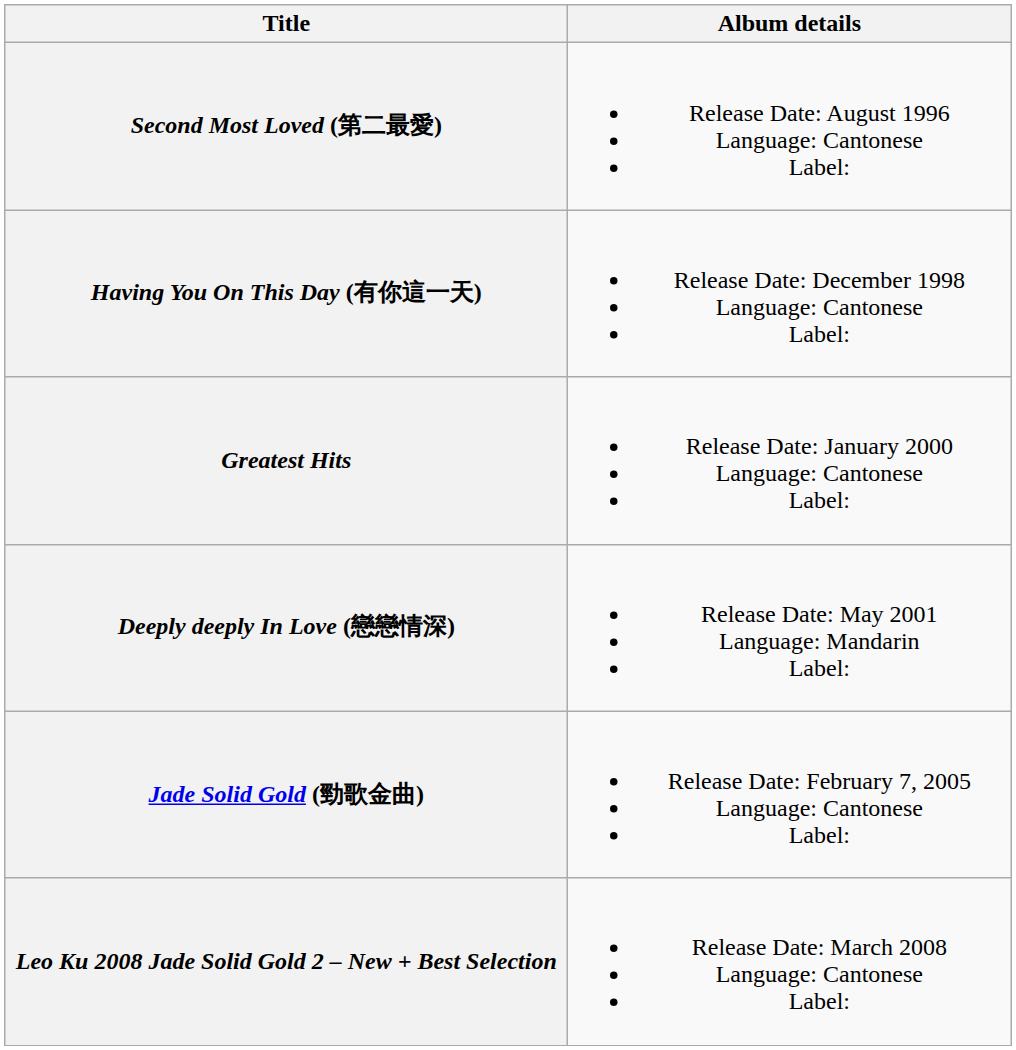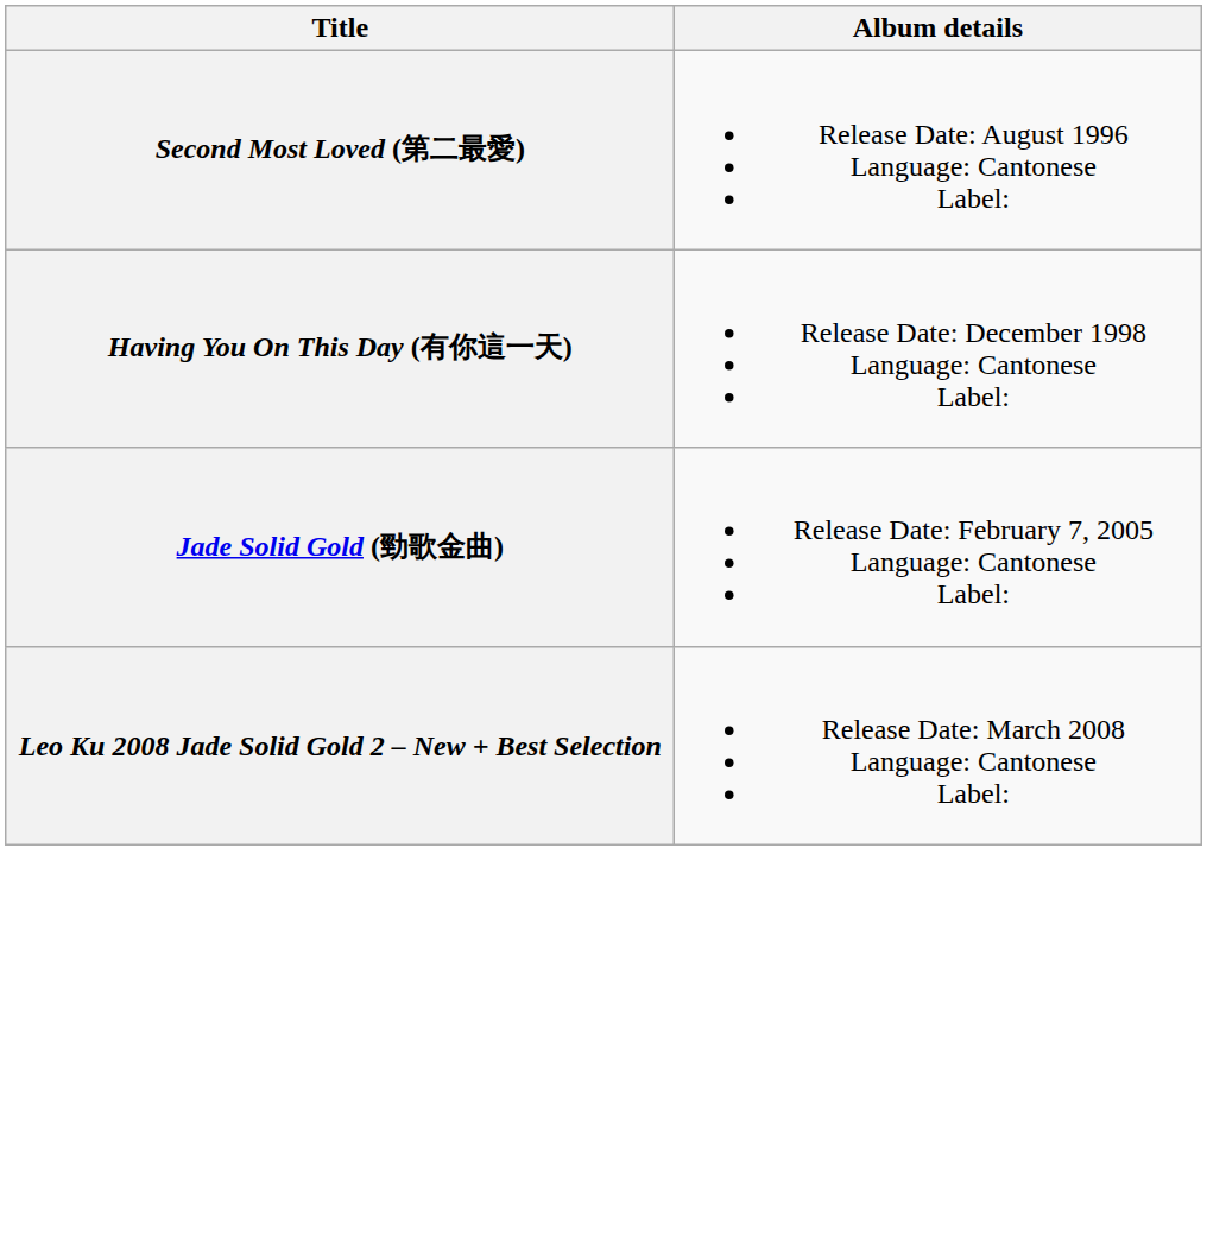 <table class="wikitable plainrowheaders" style="text-align:center;" border="1">
 <tr>
 <th scope="col" style="width:23em;">Title</th>
 <th scope="col" style="width:18em;">Album details</th>
 </tr>
 <tr>
 <th scope="row"><em>Second Most Loved</em> (第二最愛)</th>
 <td><br><ul><li>Release Date: August 1996</li><li>Language: Cantonese</li><li>Label:</li></ul></td>
 </tr>
 <tr>
 <th scope="row"><em>Having You On This Day</em> (有你這一天)</th>
 <td><br><ul><li>Release Date: December 1998</li><li>Language: Cantonese</li><li>Label:</li></ul></td>
 </tr>
 <tr>
-<th scope="row"><em>Greatest Hits</em></th>
-<td><br><ul><li>Release Date: January 2000</li><li>Language: Cantonese</li><li>Label:</li></ul></td>
-</tr>
-<tr>
-<th scope="row"><em>Deeply deeply In Love </em> (戀戀情深)</th>
-<td><br><ul><li>Release Date: May 2001</li><li>Language: Mandarin</li><li>Label:</li></ul></td>
-</tr>
-<tr>
 <th scope="row"><em><a href='#'>Jade Solid Gold</a></em> (勁歌金曲)</th>
 <td><br><ul><li>Release Date: February 7, 2005</li><li>Language: Cantonese</li><li>Label:</li></ul></td>
 </tr>
 <tr>
 <th scope="row"><em>Leo Ku 2008 Jade Solid Gold 2 – New + Best Selection</em></th>
 <td><br><ul><li>Release Date: March 2008</li><li>Language: Cantonese</li><li>Label:</li></ul></td>
 </tr>
 </table>
